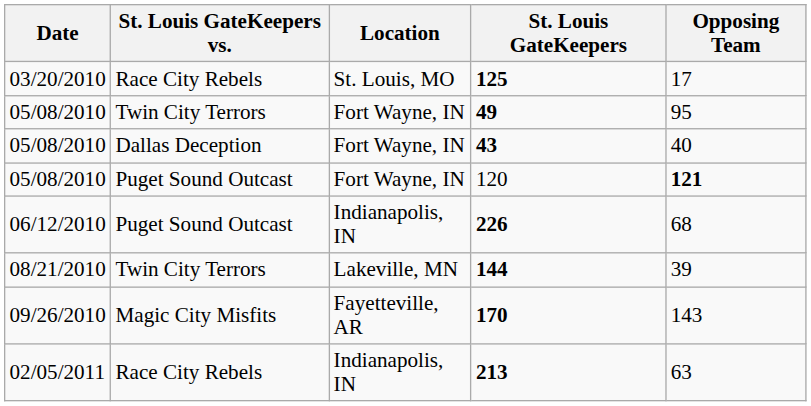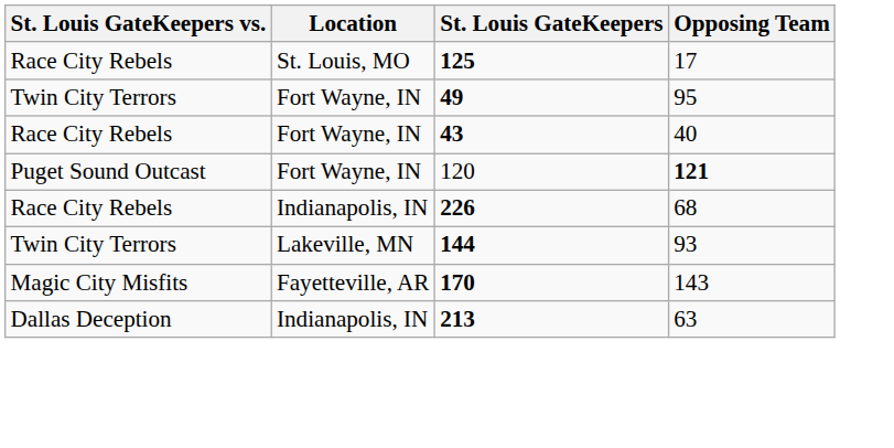 <table class="wikitable">
 <tr>
-<th>Date</th>
 <th>St. Louis GateKeepers vs.</th>
 <th>Location</th>
 <th>St. Louis GateKeepers</th>
 <th>Opposing Team</th>
 </tr>
 <tr>
-<td class="date">03/20/2010</td>
 <td class="vs">Race City Rebels</td>
 <td>St. Louis, MO</td>
 <td class="us"><strong>125</strong></td>
 <td class="them">17</td>
 </tr>
 <tr>
-<td class="date">05/08/2010</td>
 <td class="vs">Twin City Terrors</td>
 <td>Fort Wayne, IN</td>
 <td class="us"><strong>49</strong></td>
 <td class="them">95</td>
 </tr>
 <tr>
-<td class="date">05/08/2010</td>
-<td class="vs">Dallas Deception</td>
+<td class="vs">Race City Rebels</td>
 <td>Fort Wayne, IN</td>
 <td class="us"><strong>43</strong></td>
 <td class="them">40</td>
 </tr>
 <tr>
-<td class="date">05/08/2010</td>
 <td class="vs">Puget  Sound Outcast</td>
 <td>Fort Wayne, IN</td>
 <td class="us">120</td>
 <td class="them"><strong>121</strong></td>
 </tr>
 <tr>
-<td class="date">06/12/2010</td>
-<td class="vs">Puget  Sound Outcast</td>
+<td class="vs">Race City Rebels</td>
 <td>Indianapolis, IN</td>
 <td class="us"><strong>226</strong></td>
 <td class="them">68</td>
 </tr>
 <tr>
-<td class="date">08/21/2010</td>
 <td class="vs">Twin City Terrors</td>
 <td>Lakeville, MN</td>
 <td class="us"><strong>144</strong></td>
-<td class="them">39</td>
+<td class="them">93</td>
 </tr>
 <tr>
-<td class="date">09/26/2010</td>
 <td class="vs">Magic City Misfits</td>
 <td>Fayetteville, AR</td>
 <td class="us"><strong>170</strong></td>
 <td class="them">143</td>
 </tr>
 <tr>
-<td class="date">02/05/2011</td>
-<td class="vs">Race City Rebels</td>
+<td class="vs">Dallas Deception</td>
 <td>Indianapolis, IN</td>
 <td class="us"><strong>213</strong></td>
 <td class="them">63</td>
 </tr>
 </table>
